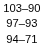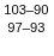 <table style="text-align:center">
 <tr>
 <th width=200></th>
 <th width=100></th>
 <th width=200></th>
 </tr>
 <tr>
 <td align=right><strong></strong></td>
 <td align=center>103–90</td>
 <td align=left></td>
 </tr>
 <tr>
 <td align=right><strong></strong></td>
 <td align=center>97–93</td>
 <td align=left></td>
 </tr>
-<tr>
-<td align=right><strong></strong></td>
-<td align=center>94–71</td>
-<td align=left></td>
-</tr>
 </table>
